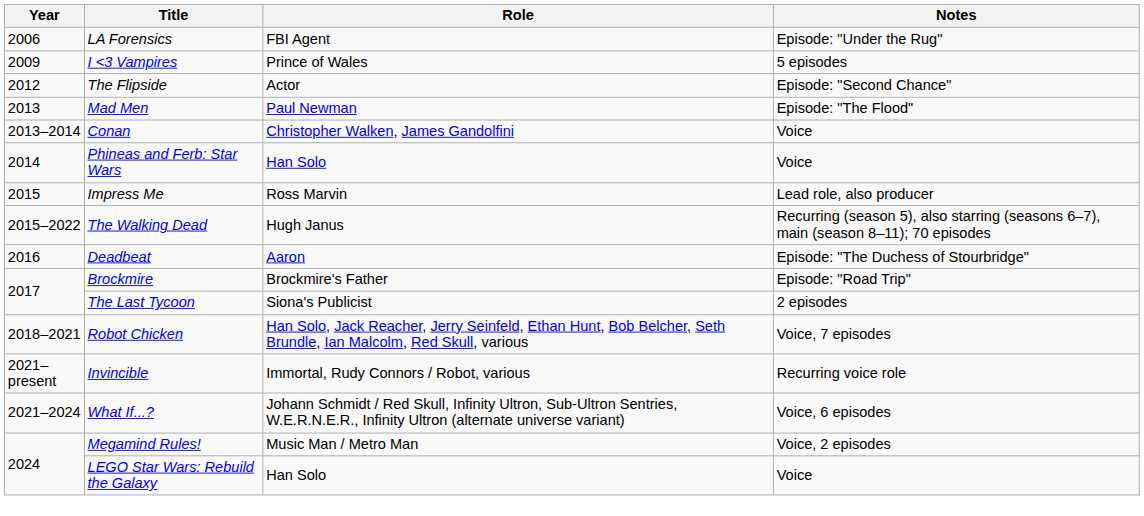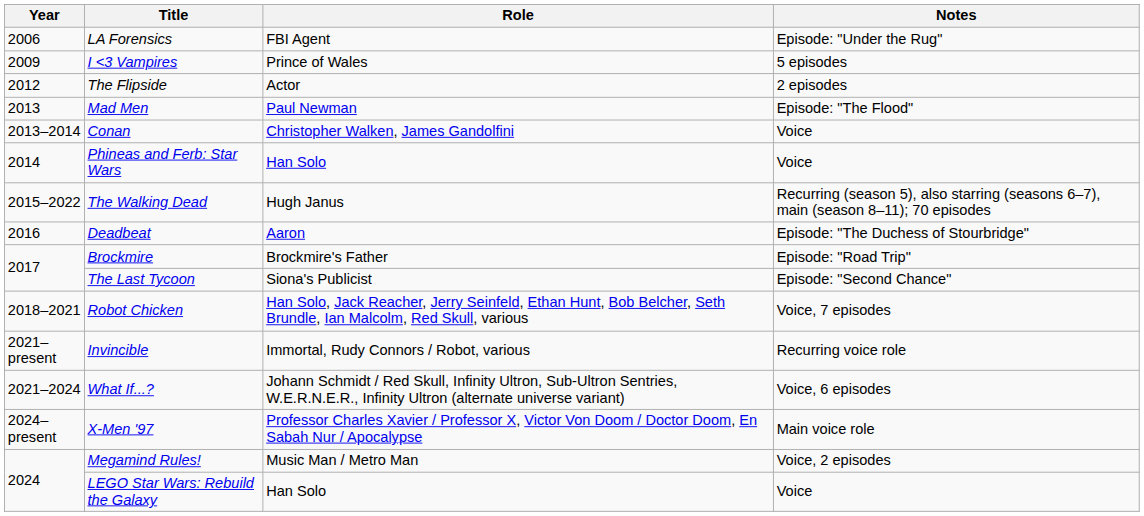 <table class="wikitable sortable">
 <tr>
 <th>Year</th>
 <th>Title</th>
 <th>Role</th>
 <th>Notes</th>
 </tr>
 <tr>
 <td>2006</td>
 <td><em>LA Forensics</em></td>
 <td>FBI Agent</td>
 <td>Episode: "Under the Rug"</td>
 </tr>
 <tr>
 <td>2009</td>
 <td><em><a href='#'>I <3 Vampires</a></em></td>
 <td>Prince of Wales</td>
 <td>5 episodes</td>
 </tr>
 <tr>
 <td>2012</td>
 <td><em>The Flipside</em></td>
 <td>Actor</td>
-<td>Episode: "Second Chance"</td>
+<td>2 episodes</td>
 </tr>
 <tr>
 <td>2013</td>
 <td><em><a href='#'>Mad Men</a></em></td>
 <td><a href='#'>Paul Newman</a></td>
 <td>Episode: "The Flood"</td>
 </tr>
 <tr>
 <td>2013–2014</td>
 <td><em><a href='#'>Conan</a></em></td>
 <td><a href='#'>Christopher Walken</a>, <a href='#'>James Gandolfini</a></td>
 <td>Voice</td>
 </tr>
 <tr>
 <td>2014</td>
 <td><em><a href='#'>Phineas and Ferb: Star Wars</a></em></td>
 <td><a href='#'>Han Solo</a></td>
 <td>Voice</td>
-</tr>
-<tr>
-<td>2015</td>
-<td><em>Impress Me</em></td>
-<td>Ross Marvin</td>
-<td>Lead role, also producer</td>
 </tr>
 <tr>
 <td>2015–2022</td>
 <td><em><a href='#'>The Walking Dead</a></em></td>
 <td>Hugh Janus</td>
 <td>Recurring (season 5), also starring (seasons 6–7), main (season 8–11); 70 episodes</td>
 </tr>
 <tr>
 <td>2016</td>
 <td><em><a href='#'>Deadbeat</a></em></td>
 <td><a href='#'>Aaron</a></td>
 <td>Episode: "The Duchess of Stourbridge"</td>
 </tr>
 <tr>
 <td rowspan="2">2017</td>
 <td><em><a href='#'>Brockmire</a></em></td>
 <td>Brockmire's Father</td>
 <td>Episode: "Road Trip"</td>
 </tr>
 <tr>
 <td><em><a href='#'>The Last Tycoon</a></em></td>
 <td>Siona's Publicist</td>
-<td>2 episodes</td>
+<td>Episode: "Second Chance"</td>
 </tr>
 <tr>
 <td>2018–2021</td>
 <td><em><a href='#'>Robot Chicken</a></em></td>
 <td><a href='#'>Han Solo</a>, <a href='#'>Jack Reacher</a>, <a href='#'>Jerry Seinfeld</a>, <a href='#'>Ethan Hunt</a>, <a href='#'>Bob Belcher</a>, <a href='#'>Seth Brundle</a>, <a href='#'>Ian Malcolm</a>, <a href='#'>Red Skull</a>, various</td>
 <td>Voice, 7 episodes</td>
 </tr>
 <tr>
 <td>2021–present</td>
 <td><em><a href='#'>Invincible</a></em></td>
 <td>Immortal, Rudy Connors / Robot, various</td>
 <td>Recurring voice role</td>
 </tr>
 <tr>
 <td>2021–2024</td>
 <td><em><a href='#'>What If...?</a></em></td>
 <td>Johann Schmidt / Red Skull, Infinity Ultron, Sub-Ultron Sentries, W.E.R.N.E.R., Infinity Ultron (alternate universe variant)</td>
 <td>Voice, 6 episodes</td>
 </tr>
 <tr>
+<td>2024–present</td>
+<td><em><a href='#'>X-Men '97</a></em></td>
+<td><a href='#'>Professor Charles Xavier / Professor X</a>, <a href='#'>Victor Von Doom / Doctor Doom</a>, <a href='#'>En Sabah Nur / Apocalypse</a></td>
+<td>Main voice role</td>
+</tr>
+<tr>
 <td rowspan="2">2024</td>
 <td><em><a href='#'>Megamind Rules!</a></em></td>
 <td>Music Man / Metro Man</td>
 <td>Voice, 2 episodes</td>
 </tr>
 <tr>
 <td><em><a href='#'>LEGO Star Wars: Rebuild the Galaxy</a></em></td>
 <td>Han Solo</td>
 <td>Voice</td>
 </tr>
 </table>
